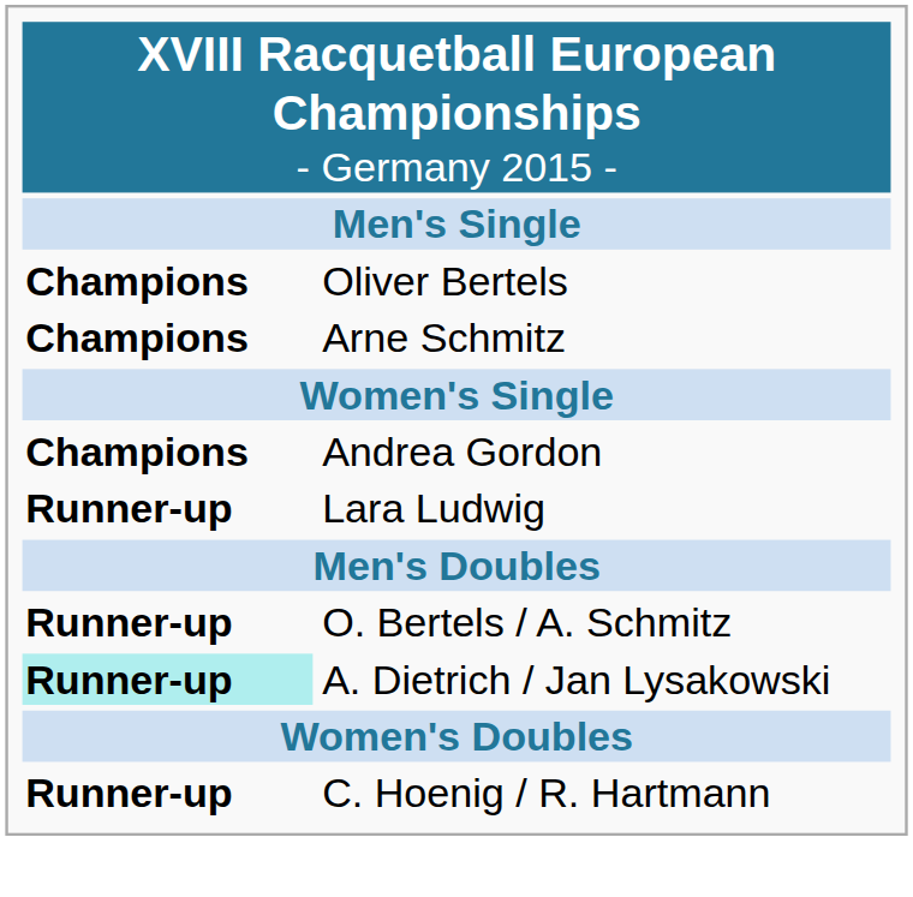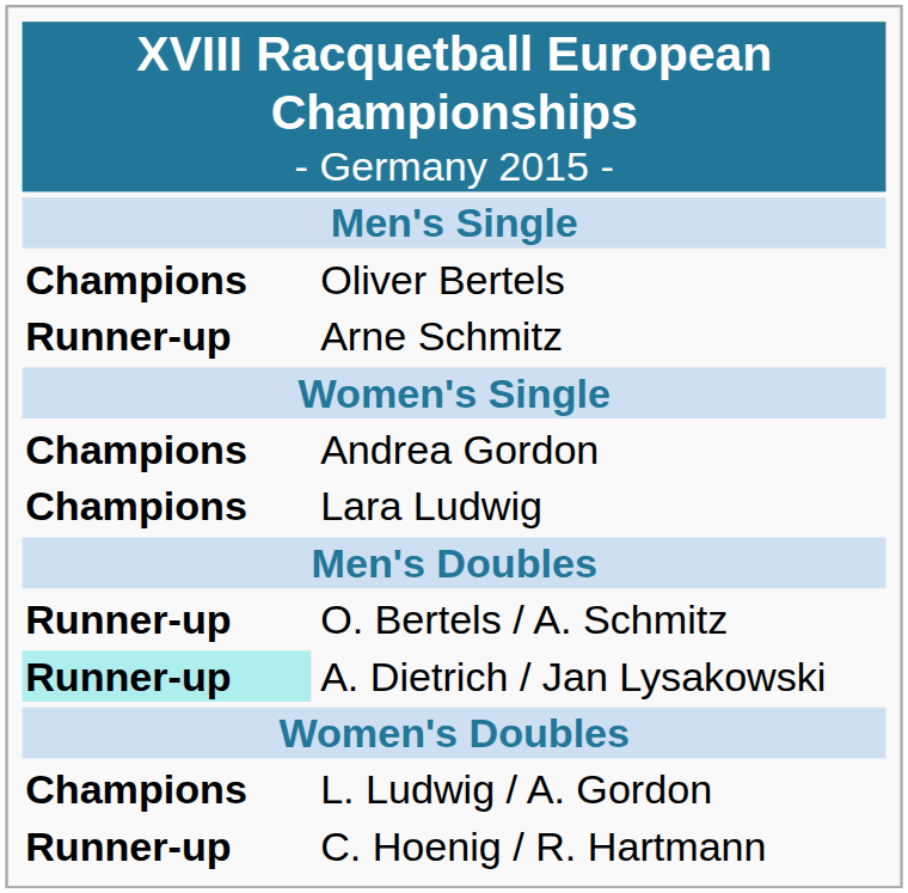 <table class="infobox" style="font-size: 90%; width: 22em;">
 <tr>
 <td colspan="2" style="background: #227799; text-align: center; color:#ffffff;"><big><strong>XVIII Racquetball European Championships</strong></big><br>- Germany 2015 -</td>
 </tr>
 <tr style="vertical-align:top;">
 <td colspan="2" style="background: #cedff2; text-align: center; color:#227799;"><strong>Men's Single</strong></td>
 </tr>
 <tr style="vertical-align:top;">
 <td><strong>Champions</strong> </td>
 <td> Oliver Bertels</td>
 </tr>
 <tr>
-<td><strong>Champions</strong> </td>
+<td><strong>Runner-up</strong> </td>
 <td> Arne Schmitz</td>
 </tr>
 <tr style="vertical-align:top;">
 <td colspan="2" style="background: #cedff2; text-align: center; color:#227799;"><strong>Women's Single</strong></td>
 </tr>
 <tr style="vertical-align:top;">
 <td><strong>Champions</strong> </td>
 <td> Andrea Gordon</td>
 </tr>
 <tr>
-<td><strong>Runner-up</strong> </td>
+<td><strong>Champions</strong> </td>
 <td> Lara Ludwig</td>
 </tr>
 <tr style="vertical-align:top;">
 <td colspan="2" style="background: #cedff2; text-align: center; color:#227799;"><strong>Men's Doubles</strong></td>
 </tr>
 <tr style="vertical-align:top;">
 <td><strong>Runner-up</strong> </td>
 <td> O. Bertels / A. Schmitz</td>
 </tr>
 <tr>
 <td style="background: paleturquoise;"><strong>Runner-up</strong> </td>
 <td> A. Dietrich /  Jan Lysakowski</td>
 </tr>
 <tr style="vertical-align:top;">
 <td colspan="2" style="background: #cedff2; text-align: center; color:#227799;"><strong>Women's Doubles</strong></td>
 </tr>
+<tr style="vertical-align:top;">
+<td><strong>Champions</strong> </td>
+<td> L. Ludwig / A. Gordon</td>
+</tr>
 <tr>
 <td><strong>Runner-up</strong> </td>
 <td> C. Hoenig / R. Hartmann</td>
 </tr>
 </table>
